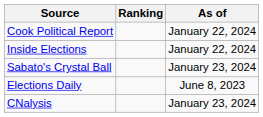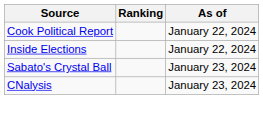 <table class="wikitable" style="text-align:center">
 <tr>
 <th>Source</th>
 <th>Ranking</th>
 <th>As of</th>
 </tr>
 <tr>
 <td align=left><a href='#'>Cook Political Report</a></td>
 <td></td>
 <td>January 22, 2024</td>
 </tr>
 <tr>
 <td align=left><a href='#'>Inside Elections</a></td>
 <td></td>
 <td>January 22, 2024</td>
 </tr>
 <tr>
 <td align=left><a href='#'>Sabato's Crystal Ball</a></td>
 <td></td>
 <td>January 23, 2024</td>
 </tr>
 <tr>
-<td align=left><a href='#'>Elections Daily</a></td>
-<td></td>
-<td>June 8, 2023</td>
-</tr>
-<tr>
 <td align=left><a href='#'>CNalysis</a></td>
 <td></td>
 <td>January 23, 2024</td>
 </tr>
 </table>
